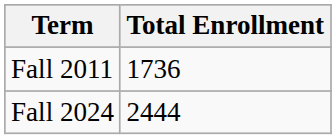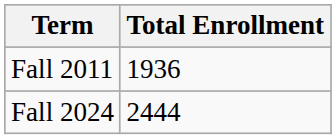 <table class="wikitable">
 <tr>
 <th>Term</th>
 <th>Total Enrollment</th>
 </tr>
 <tr>
 <td>Fall 2011</td>
-<td>1736</td>
+<td>1936</td>
 </tr>
 <tr>
 <td>Fall 2024</td>
 <td>2444</td>
 </tr>
 </table>
